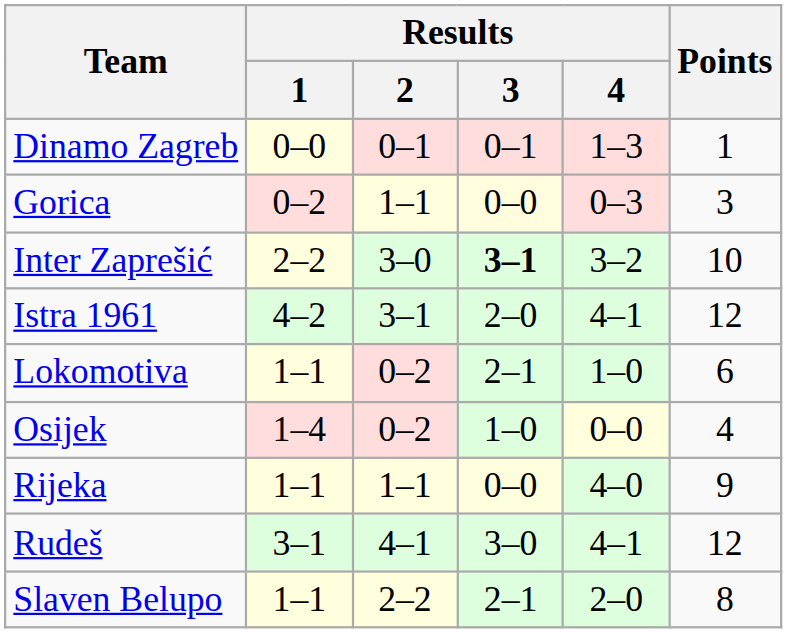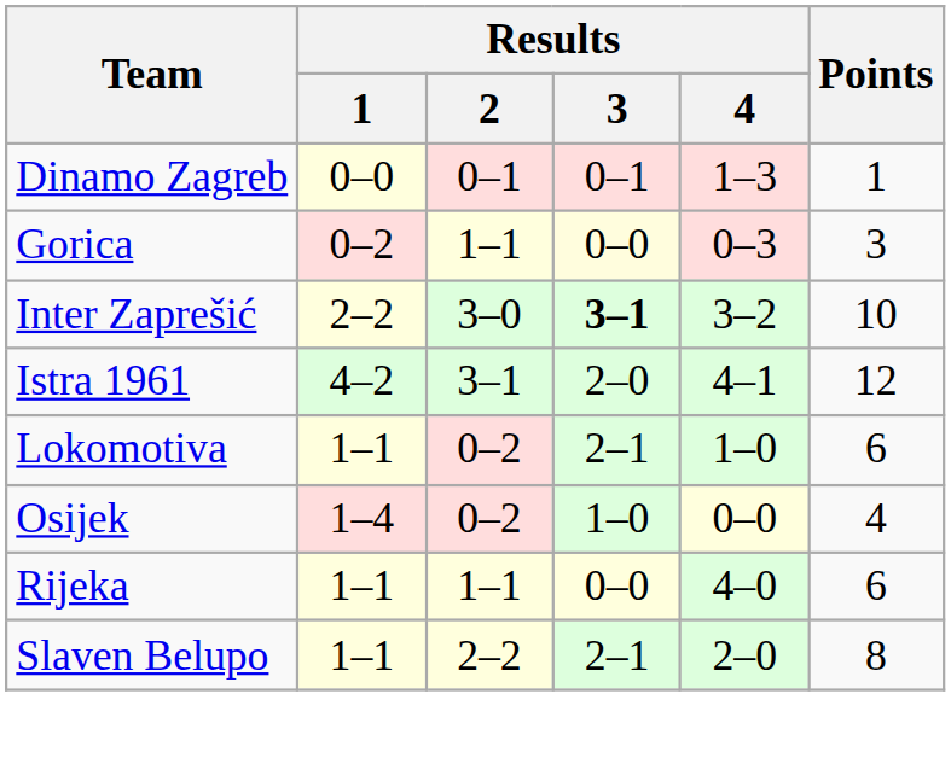 <table class="wikitable" style="text-align:center">
 <tr>
 <th rowspan=2>Team</th>
 <th colspan=4>Results</th>
 <th rowspan=2>Points</th>
 </tr>
 <tr>
 <th width=40>1</th>
 <th width=40>2</th>
 <th width=40>3</th>
 <th width=40>4</th>
 </tr>
 <tr>
 <td align=left><a href='#'>Dinamo Zagreb</a></td>
 <td bgcolor=#ffffdd>0–0</td>
 <td bgcolor=#ffdddd>0–1</td>
 <td bgcolor=#ffdddd>0–1</td>
 <td bgcolor=#ffdddd>1–3</td>
 <td>1</td>
 </tr>
 <tr>
 <td align=left><a href='#'>Gorica</a></td>
 <td bgcolor=#ffdddd>0–2</td>
 <td bgcolor=#ffffdd>1–1</td>
 <td bgcolor=#fffddd>0–0</td>
 <td bgcolor=#ffdddd>0–3</td>
 <td>3</td>
 </tr>
 <tr>
 <td align=left><a href='#'>Inter Zaprešić</a></td>
 <td bgcolor=#ffffdd>2–2</td>
 <td bgcolor=#ddffdd>3–0</td>
 <td bgcolor=#ddffdd><strong>3–1</strong></td>
 <td bgcolor=#ddffdd>3–2</td>
 <td>10</td>
 </tr>
 <tr>
 <td align=left><a href='#'>Istra 1961</a></td>
 <td bgcolor=#ddffdd>4–2</td>
 <td bgcolor=#ddffdd>3–1</td>
 <td bgcolor=#ddffdd>2–0</td>
 <td bgcolor=#ddffdd>4–1</td>
 <td>12</td>
 </tr>
 <tr>
 <td align=left><a href='#'>Lokomotiva</a></td>
 <td bgcolor=#ffffdd>1–1</td>
 <td bgcolor=#ffdddd>0–2</td>
 <td bgcolor=#ddffdd>2–1</td>
 <td bgcolor=#ddffdd>1–0</td>
 <td>6</td>
 </tr>
 <tr>
 <td align=left><a href='#'>Osijek</a></td>
 <td bgcolor=#ffdddd>1–4</td>
 <td bgcolor=#ffdddd>0–2</td>
 <td bgcolor=#ddffdd>1–0</td>
 <td bgcolor=#ffffdd>0–0</td>
 <td>4</td>
 </tr>
 <tr>
 <td align=left><a href='#'>Rijeka</a></td>
 <td bgcolor=#ffffdd>1–1</td>
 <td bgcolor=#ffffdd>1–1</td>
 <td bgcolor=#ffffdd>0–0</td>
 <td bgcolor=#ddffdd>4–0</td>
-<td>9</td>
-</tr>
-<tr>
-<td align=left><a href='#'>Rudeš</a></td>
-<td bgcolor=#ddffdd>3–1</td>
-<td bgcolor=#ddffdd>4–1</td>
-<td bgcolor=#ddffdd>3–0</td>
-<td bgcolor=#ddffdd>4–1</td>
-<td>12</td>
+<td>6</td>
 </tr>
 <tr>
 <td align=left><a href='#'>Slaven Belupo</a></td>
 <td bgcolor=#ffffdd>1–1</td>
 <td bgcolor=#ffffdd>2–2</td>
 <td bgcolor=#ddffdd>2–1</td>
 <td bgcolor=#ddffdd>2–0</td>
 <td>8</td>
 </tr>
 </table>
